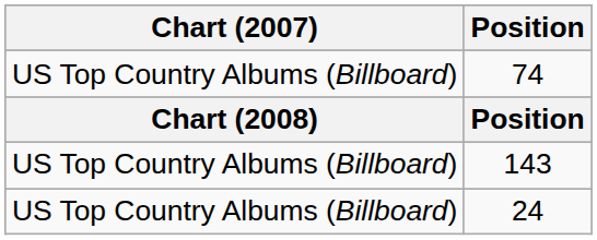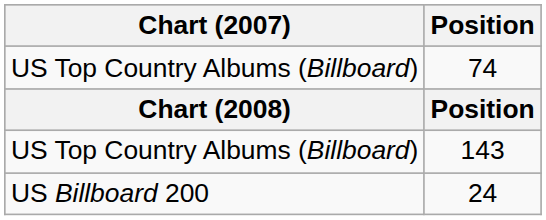 <table class="wikitable">
 <tr>
 <th>Chart (2007)</th>
 <th>Position</th>
 </tr>
 <tr>
 <td>US Top Country Albums (<em>Billboard</em>)</td>
 <td style="text-align:center;">74</td>
 </tr>
 <tr>
 <th>Chart (2008)</th>
 <th>Position</th>
 </tr>
 <tr>
 <td>US Top Country Albums (<em>Billboard</em>)</td>
 <td style="text-align:center;">143</td>
 </tr>
 <tr>
-<td>US Top Country Albums (<em>Billboard</em>)</td>
+<td>US <em>Billboard</em> 200</td>
 <td style="text-align:center;">24</td>
 </tr>
 </table>
